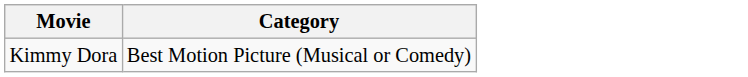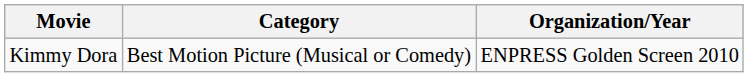 <table class="wikitable" style="margin:0; font-size:95%;">
 <tr style="background:#ccc;">
 <th>Movie</th>
 <th>Category</th>
+<th>Organization/Year</th>
 </tr>
 <tr>
 <td>Kimmy Dora</td>
 <td>Best Motion Picture (Musical or Comedy)</td>
+<td>ENPRESS Golden Screen 2010</td>
 </tr>
 </table>
